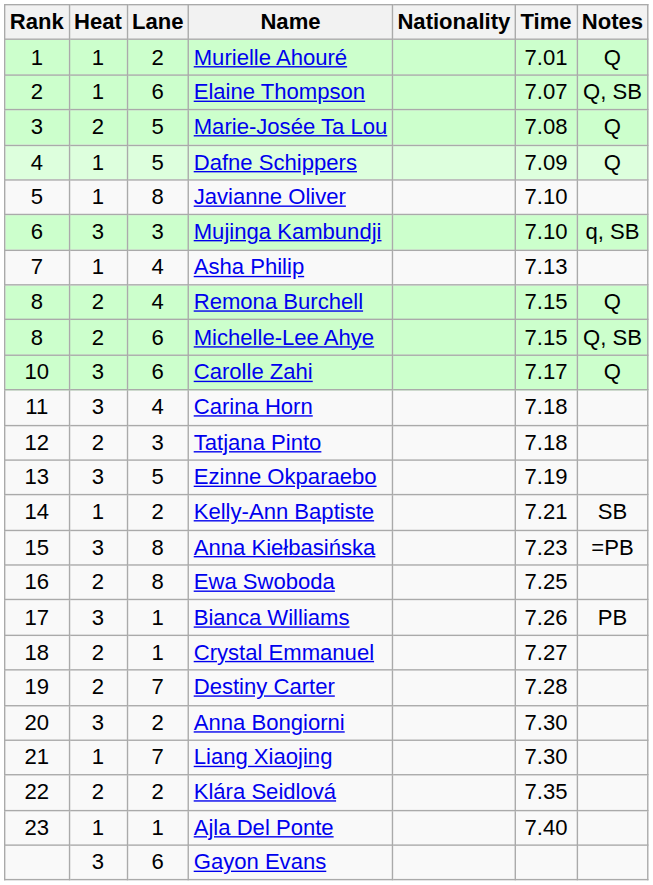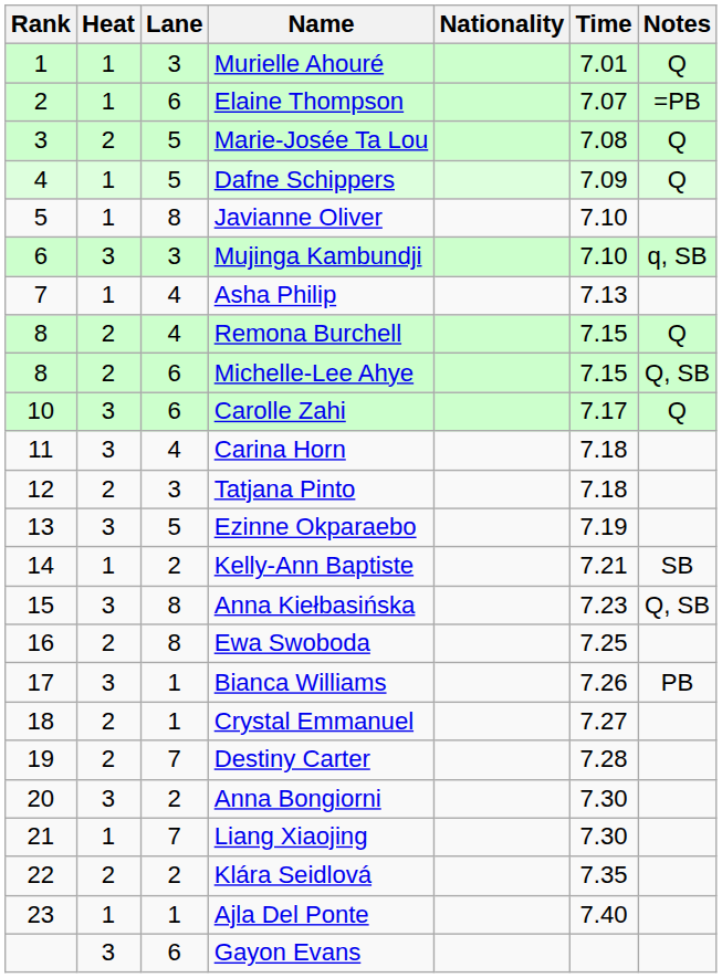 <table class="wikitable sortable" style="text-align:center">
 <tr>
 <th>Rank</th>
 <th>Heat</th>
 <th>Lane</th>
 <th>Name</th>
 <th>Nationality</th>
 <th>Time</th>
 <th>Notes</th>
 </tr>
 <tr bgcolor=ccffcc>
 <td>1</td>
 <td>1</td>
-<td>2</td>
+<td>3</td>
 <td align=left><a href='#'>Murielle Ahouré</a></td>
 <td align=left></td>
 <td>7.01</td>
 <td>Q</td>
 </tr>
 <tr bgcolor=ccffcc>
 <td>2</td>
 <td>1</td>
 <td>6</td>
 <td align=left><a href='#'>Elaine Thompson</a></td>
 <td align=left></td>
 <td>7.07</td>
-<td>Q, SB</td>
+<td>=PB</td>
 </tr>
 <tr bgcolor=ccffcc>
 <td>3</td>
 <td>2</td>
 <td>5</td>
 <td align=left><a href='#'>Marie-Josée Ta Lou</a></td>
 <td align=left></td>
 <td>7.08</td>
 <td>Q</td>
 </tr>
 <tr bgcolor=ddffdd>
 <td>4</td>
 <td>1</td>
 <td>5</td>
 <td align=left><a href='#'>Dafne Schippers</a></td>
 <td align=left></td>
 <td>7.09</td>
 <td>Q</td>
 </tr>
 <tr>
 <td>5</td>
 <td>1</td>
 <td>8</td>
 <td align=left><a href='#'>Javianne Oliver</a></td>
 <td align=left></td>
 <td>7.10</td>
 <td></td>
 </tr>
 <tr bgcolor=ccffcc>
 <td>6</td>
 <td>3</td>
 <td>3</td>
 <td align=left><a href='#'>Mujinga Kambundji</a></td>
 <td align=left></td>
 <td>7.10</td>
 <td>q, SB</td>
 </tr>
 <tr>
 <td>7</td>
 <td>1</td>
 <td>4</td>
 <td align=left><a href='#'>Asha Philip</a></td>
 <td align=left></td>
 <td>7.13</td>
 <td></td>
 </tr>
 <tr bgcolor=ccffcc>
 <td>8</td>
 <td>2</td>
 <td>4</td>
 <td align=left><a href='#'>Remona Burchell</a></td>
 <td align=left></td>
 <td>7.15</td>
 <td>Q</td>
 </tr>
 <tr bgcolor=ccffcc>
 <td>8</td>
 <td>2</td>
 <td>6</td>
 <td align=left><a href='#'>Michelle-Lee Ahye</a></td>
 <td align=left></td>
 <td>7.15</td>
 <td>Q, SB</td>
 </tr>
 <tr bgcolor=ccffcc>
 <td>10</td>
 <td>3</td>
 <td>6</td>
 <td align=left><a href='#'>Carolle Zahi</a></td>
 <td align=left></td>
 <td>7.17</td>
 <td>Q</td>
 </tr>
 <tr>
 <td>11</td>
 <td>3</td>
 <td>4</td>
 <td align=left><a href='#'>Carina Horn</a></td>
 <td align=left></td>
 <td>7.18</td>
 <td></td>
 </tr>
 <tr>
 <td>12</td>
 <td>2</td>
 <td>3</td>
 <td align=left><a href='#'>Tatjana Pinto</a></td>
 <td align=left></td>
 <td>7.18</td>
 <td></td>
 </tr>
 <tr>
 <td>13</td>
 <td>3</td>
 <td>5</td>
 <td align=left><a href='#'>Ezinne Okparaebo</a></td>
 <td align=left></td>
 <td>7.19</td>
 <td></td>
 </tr>
 <tr>
 <td>14</td>
 <td>1</td>
 <td>2</td>
 <td align=left><a href='#'>Kelly-Ann Baptiste</a></td>
 <td align=left></td>
 <td>7.21</td>
 <td>SB</td>
 </tr>
 <tr>
 <td>15</td>
 <td>3</td>
 <td>8</td>
 <td align=left><a href='#'>Anna Kiełbasińska</a></td>
 <td align=left></td>
 <td>7.23</td>
-<td>=PB</td>
+<td>Q, SB</td>
 </tr>
 <tr>
 <td>16</td>
 <td>2</td>
 <td>8</td>
 <td align=left><a href='#'>Ewa Swoboda</a></td>
 <td align=left></td>
 <td>7.25</td>
 <td></td>
 </tr>
 <tr>
 <td>17</td>
 <td>3</td>
 <td>1</td>
 <td align=left><a href='#'>Bianca Williams</a></td>
 <td align=left></td>
 <td>7.26</td>
 <td>PB</td>
 </tr>
 <tr>
 <td>18</td>
 <td>2</td>
 <td>1</td>
 <td align=left><a href='#'>Crystal Emmanuel</a></td>
 <td align=left></td>
 <td>7.27</td>
 <td></td>
 </tr>
 <tr>
 <td>19</td>
 <td>2</td>
 <td>7</td>
 <td align=left><a href='#'>Destiny Carter</a></td>
 <td align=left></td>
 <td>7.28</td>
 <td></td>
 </tr>
 <tr>
 <td>20</td>
 <td>3</td>
 <td>2</td>
 <td align=left><a href='#'>Anna Bongiorni</a></td>
 <td align=left></td>
 <td>7.30</td>
 <td></td>
 </tr>
 <tr>
 <td>21</td>
 <td>1</td>
 <td>7</td>
 <td align=left><a href='#'>Liang Xiaojing</a></td>
 <td align=left></td>
 <td>7.30</td>
 <td></td>
 </tr>
 <tr>
 <td>22</td>
 <td>2</td>
 <td>2</td>
 <td align=left><a href='#'>Klára Seidlová</a></td>
 <td align=left></td>
 <td>7.35</td>
 <td></td>
 </tr>
 <tr>
 <td>23</td>
 <td>1</td>
 <td>1</td>
 <td align=left><a href='#'>Ajla Del Ponte</a></td>
 <td align=left></td>
 <td>7.40</td>
 <td></td>
 </tr>
 <tr>
 <td></td>
 <td>3</td>
 <td>6</td>
 <td align=left><a href='#'>Gayon Evans</a></td>
 <td align=left></td>
 <td></td>
 <td></td>
 </tr>
 </table>
